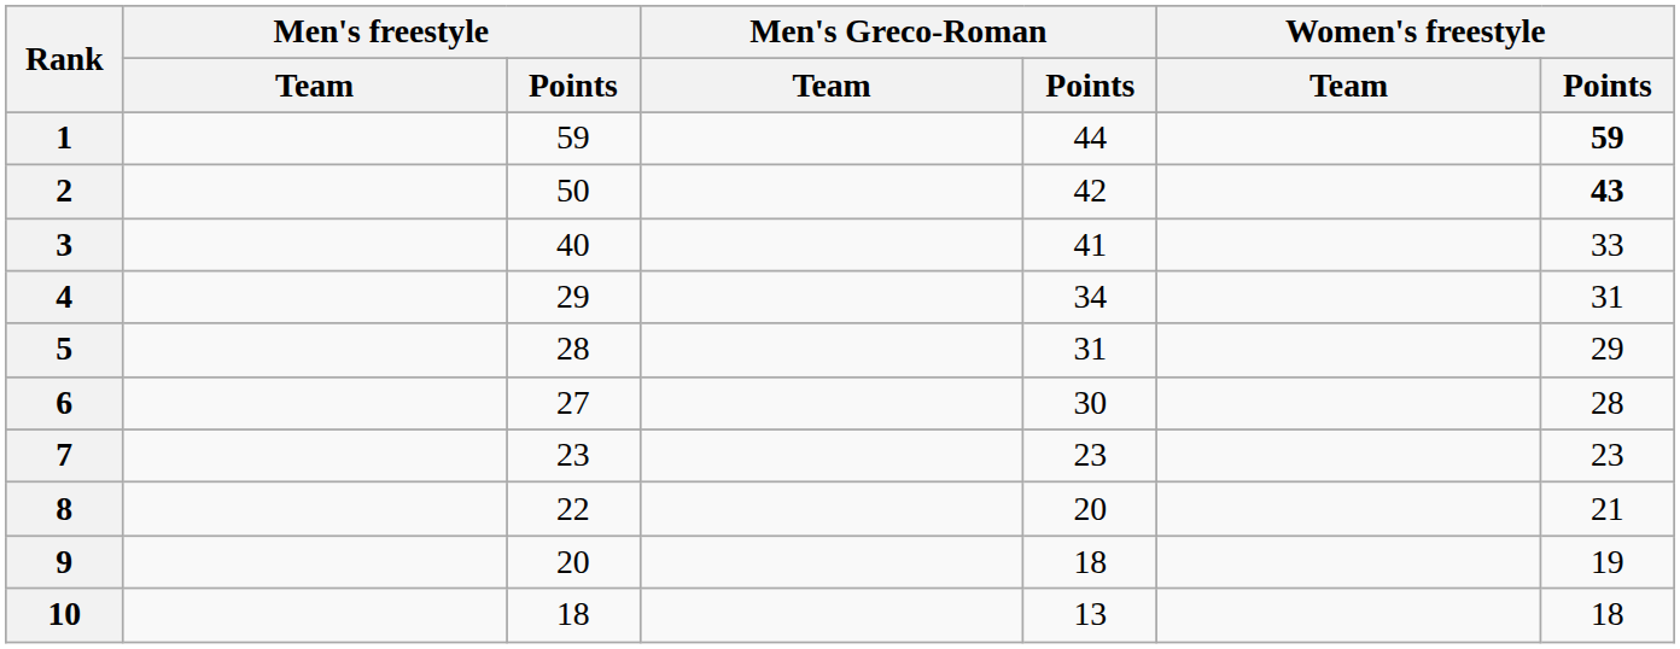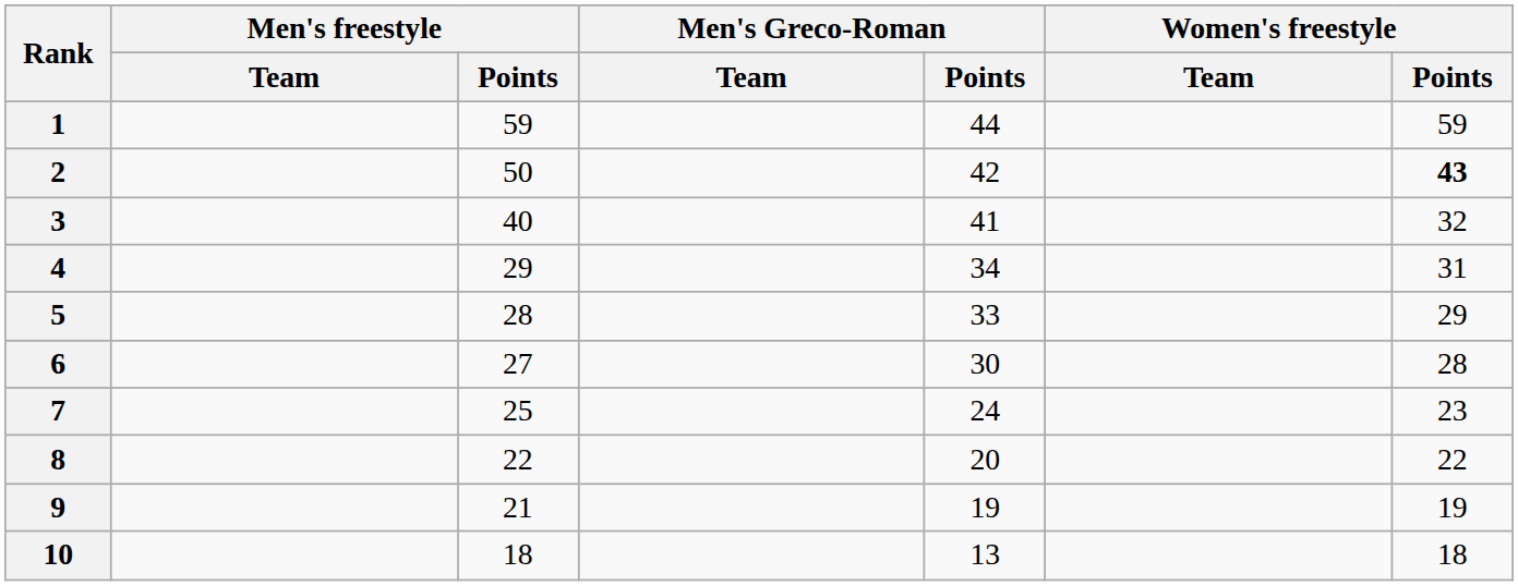 <table class="wikitable"  style="width:800px; text-align:center;">
 <tr>
 <th style="width:7%;" rowspan="2">Rank</th>
 <th colspan="2">Men's freestyle</th>
 <th colspan="2">Men's Greco-Roman</th>
 <th colspan="2">Women's freestyle</th>
 </tr>
 <tr>
 <th width=23%>Team</th>
 <th width=8%>Points</th>
 <th width=23%>Team</th>
 <th width=8%>Points</th>
 <th width=23%>Team</th>
 <th width=8%>Points</th>
 </tr>
 <tr>
 <th>1</th>
 <td align=left></td>
 <td>59</td>
 <td align=left></td>
 <td>44</td>
 <td align=left></td>
-<td><strong>59</strong></td>
+<td>59</td>
 </tr>
 <tr>
 <th>2</th>
 <td align=left></td>
 <td>50</td>
 <td align=left></td>
 <td>42</td>
 <td align=left></td>
 <td><strong>43</strong></td>
 </tr>
 <tr>
 <th>3</th>
 <td align=left></td>
 <td>40</td>
 <td align=left></td>
 <td>41</td>
 <td align=left></td>
-<td>33</td>
+<td>32</td>
 </tr>
 <tr>
 <th>4</th>
 <td align=left></td>
 <td>29</td>
 <td align=left></td>
 <td>34</td>
 <td align=left></td>
 <td>31</td>
 </tr>
 <tr>
 <th>5</th>
 <td align=left></td>
 <td>28</td>
 <td align=left></td>
-<td>31</td>
+<td>33</td>
 <td align=left></td>
 <td>29</td>
 </tr>
 <tr>
 <th>6</th>
 <td align=left></td>
 <td>27</td>
 <td align=left></td>
 <td>30</td>
 <td align=left></td>
 <td>28</td>
 </tr>
 <tr>
 <th>7</th>
 <td align=left></td>
-<td>23</td>
+<td>25</td>
 <td align=left></td>
-<td>23</td>
+<td>24</td>
 <td align=left></td>
 <td>23</td>
 </tr>
 <tr>
 <th>8</th>
 <td align=left></td>
 <td>22</td>
 <td align=left></td>
 <td>20</td>
 <td align=left></td>
-<td>21</td>
+<td>22</td>
 </tr>
 <tr>
 <th>9</th>
 <td align=left></td>
-<td>20</td>
+<td>21</td>
 <td align=left></td>
-<td>18</td>
+<td>19</td>
 <td align=left></td>
 <td>19</td>
 </tr>
 <tr>
 <th>10</th>
 <td align=left></td>
 <td>18</td>
 <td align=left></td>
 <td>13</td>
 <td align=left></td>
 <td>18</td>
 </tr>
 </table>
